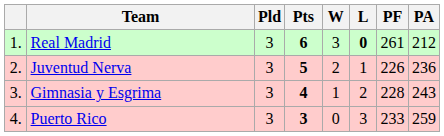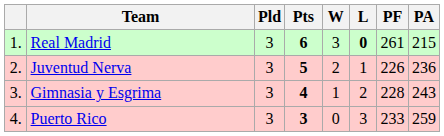 <table class=wikitable style="text-align:center">
 <tr>
 <th width=15></th>
 <th width=220>Team</th>
 <th width=20>Pld</th>
 <th width=30>Pts</th>
 <th width=20>W</th>
 <th width=20>L</th>
 <th width=20>PF</th>
 <th width=20>PA</th>
 </tr>
 <tr style="background: #ccffcc;">
 <td>1.</td>
 <td align=left> <a href='#'>Real Madrid</a></td>
 <td>3</td>
 <td><strong>6</strong></td>
 <td>3</td>
 <td><strong>0</strong></td>
 <td>261</td>
-<td>212</td>
+<td>215</td>
 </tr>
 <tr style="background:#ffcccc;">
 <td>2.</td>
 <td align=left> <a href='#'>Juventud Nerva</a></td>
 <td>3</td>
 <td><strong>5</strong></td>
 <td>2</td>
 <td>1</td>
 <td>226</td>
 <td>236</td>
 </tr>
 <tr style="background:#ffcccc;">
 <td>3.</td>
 <td align=left> <a href='#'>Gimnasia y Esgrima</a></td>
 <td>3</td>
 <td><strong>4</strong></td>
 <td>1</td>
 <td>2</td>
 <td>228</td>
 <td>243</td>
 </tr>
 <tr style="background:#ffcccc;">
 <td>4.</td>
 <td align=left> <a href='#'>Puerto Rico</a></td>
 <td>3</td>
 <td><strong>3</strong></td>
 <td>0</td>
 <td>3</td>
 <td>233</td>
 <td>259</td>
 </tr>
 </table>
